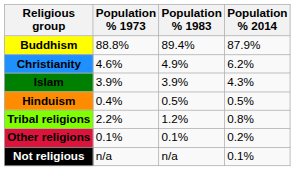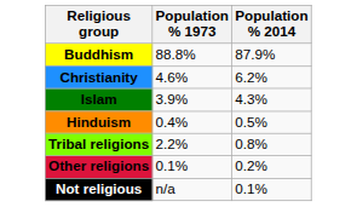 <table class="wikitable sortable" style="margin:auto;">
 <tr style="text-align: center;">
 <th>Religious<br>group</th>
 <th>Population <br>% <strong>1973</strong></th>
-<th>Population <br>% <strong>1983</strong></th>
 <th>Population <br>% <strong>2014</strong></th>
 </tr>
 <tr>
 <th style="background:Yellow;">Buddhism</th>
 <td>88.8%</td>
-<td>89.4%</td>
 <td>87.9%</td>
 </tr>
 <tr>
 <th style="background:DodgerBlue;">Christianity</th>
 <td>4.6%</td>
-<td>4.9%</td>
 <td>6.2%</td>
 </tr>
 <tr>
 <th style="background:Green;">Islam</th>
-<td>3.9%</td>
 <td>3.9%</td>
 <td>4.3%</td>
 </tr>
 <tr>
 <th style="background:DarkOrange;">Hinduism</th>
 <td>0.4%</td>
 <td>0.5%</td>
-<td>0.5%</td>
 </tr>
 <tr>
 <th style="background:Chartreuse;">Tribal religions</th>
 <td>2.2%</td>
-<td>1.2%</td>
 <td>0.8%</td>
 </tr>
 <tr>
 <th style="background:Crimson;">Other religions</th>
-<td>0.1%</td>
 <td>0.1%</td>
 <td>0.2%</td>
 </tr>
 <tr>
 <th style="background:Black; color:white;">Not religious</th>
 <td>n/a</td>
-<td>n/a</td>
 <td>0.1%</td>
 </tr>
 </table>
